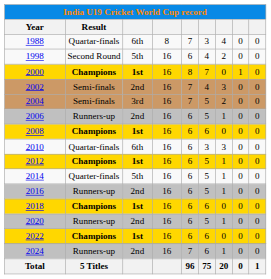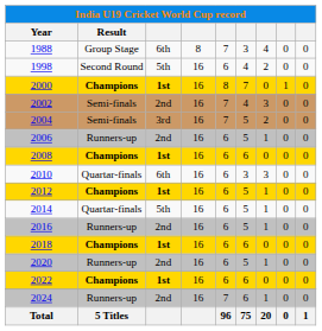 <table class="wikitable" style="font-size:90%; text-align:center;">
 <tr>
 <th style="background:#0889e6; color:#FF8800; text-align:center;" colspan=9>India U19 Cricket World Cup record</th>
 </tr>
 <tr>
 <th width="90">Year</th>
 <th>Result</th>
 <th width="40"></th>
 <th width="40"></th>
 <th width="20"></th>
 <th width="20"></th>
 <th width="20"></th>
 <th width="20"></th>
 <th width="20"></th>
 </tr>
 <tr>
 <td> <a href='#'>1988</a></td>
-<td>Quartar-finals</td>
+<td>Group Stage</td>
 <td>6th</td>
 <td>8</td>
 <td>7</td>
 <td>3</td>
 <td>4</td>
 <td>0</td>
 <td>0</td>
 </tr>
 <tr>
 <td> <a href='#'>1998</a></td>
 <td>Second Round</td>
 <td>5th</td>
 <td>16</td>
 <td>6</td>
 <td>4</td>
 <td>2</td>
 <td>0</td>
 <td>0</td>
 </tr>
 <tr bgcolor=gold>
 <td> <a href='#'>2000</a></td>
 <td><strong>Champions</strong></td>
 <td><strong>1st</strong></td>
 <td>16</td>
 <td>8</td>
 <td>7</td>
 <td>0</td>
 <td>1</td>
 <td>0</td>
 </tr>
 <tr |- bgcolor=cc9966>
 <td> <a href='#'>2002</a></td>
 <td>Semi-finals</td>
 <td>2nd</td>
 <td>16</td>
 <td>7</td>
 <td>4</td>
 <td>3</td>
 <td>0</td>
 <td>0</td>
 </tr>
 <tr bgcolor=cc9966>
 <td> <a href='#'>2004</a></td>
 <td>Semi-finals</td>
 <td>3rd</td>
 <td>16</td>
 <td>7</td>
 <td>5</td>
 <td>2</td>
 <td>0</td>
 <td>0</td>
 </tr>
 <tr bgcolor=silver>
 <td> <a href='#'>2006</a></td>
 <td>Runners-up</td>
 <td>2nd</td>
 <td>16</td>
 <td>6</td>
 <td>5</td>
 <td>1</td>
 <td>0</td>
 <td>0</td>
 </tr>
 <tr bgcolor=gold>
 <td> <a href='#'>2008</a></td>
 <td><strong>Champions</strong></td>
 <td><strong>1st</strong></td>
 <td>16</td>
 <td>6</td>
 <td>6</td>
 <td>0</td>
 <td>0</td>
 <td>0</td>
 </tr>
 <tr>
 <td> <a href='#'>2010</a></td>
 <td>Quartar-finals</td>
 <td>6th</td>
 <td>16</td>
 <td>6</td>
 <td>3</td>
 <td>3</td>
 <td>0</td>
 <td>0</td>
 </tr>
 <tr bgcolor=gold>
 <td> <a href='#'>2012</a></td>
 <td><strong>Champions</strong></td>
 <td><strong>1st</strong></td>
 <td>16</td>
 <td>6</td>
 <td>5</td>
 <td>1</td>
 <td>0</td>
 <td>0</td>
 </tr>
 <tr>
 <td> <a href='#'>2014</a></td>
-<td>Quarter-finals</td>
+<td>Quartar-finals</td>
 <td>5th</td>
 <td>16</td>
 <td>6</td>
 <td>5</td>
 <td>1</td>
 <td>0</td>
 <td>0</td>
 </tr>
 <tr bgcolor=silver>
 <td> <a href='#'>2016</a></td>
 <td>Runners-up</td>
 <td>2nd</td>
 <td>16</td>
 <td>6</td>
 <td>5</td>
 <td>1</td>
 <td>0</td>
 <td>0</td>
 </tr>
 <tr bgcolor=gold>
 <td> <a href='#'>2018</a></td>
 <td><strong>Champions</strong></td>
 <td><strong>1st</strong></td>
 <td>16</td>
 <td>6</td>
 <td>6</td>
 <td>0</td>
 <td>0</td>
 <td>0</td>
 </tr>
 <tr |- bgcolor=silver>
 <td> <a href='#'>2020</a></td>
 <td>Runners-up</td>
 <td>2nd</td>
 <td>16</td>
 <td>6</td>
 <td>5</td>
 <td>1</td>
 <td>0</td>
 <td>0</td>
 </tr>
 <tr bgcolor=gold>
 <td> <a href='#'>2022</a></td>
 <td><strong>Champions</strong></td>
 <td><strong>1st</strong></td>
 <td>16</td>
 <td>6</td>
 <td>6</td>
 <td>0</td>
 <td>0</td>
 <td>0</td>
 </tr>
 <tr>
 </tr>
 <tr bgcolor=silver>
 <td> <a href='#'>2024</a></td>
 <td>Runners-up</td>
 <td>2nd</td>
 <td>16</td>
 <td>7</td>
 <td>6</td>
 <td>1</td>
 <td>0</td>
 <td>0</td>
 </tr>
 <tr>
 <th>Total</th>
 <th><strong>5 Titles</strong></th>
 <th></th>
 <th></th>
 <th>96</th>
 <th>75</th>
 <th>20</th>
 <th>0</th>
 <th>1</th>
 </tr>
 </table>
